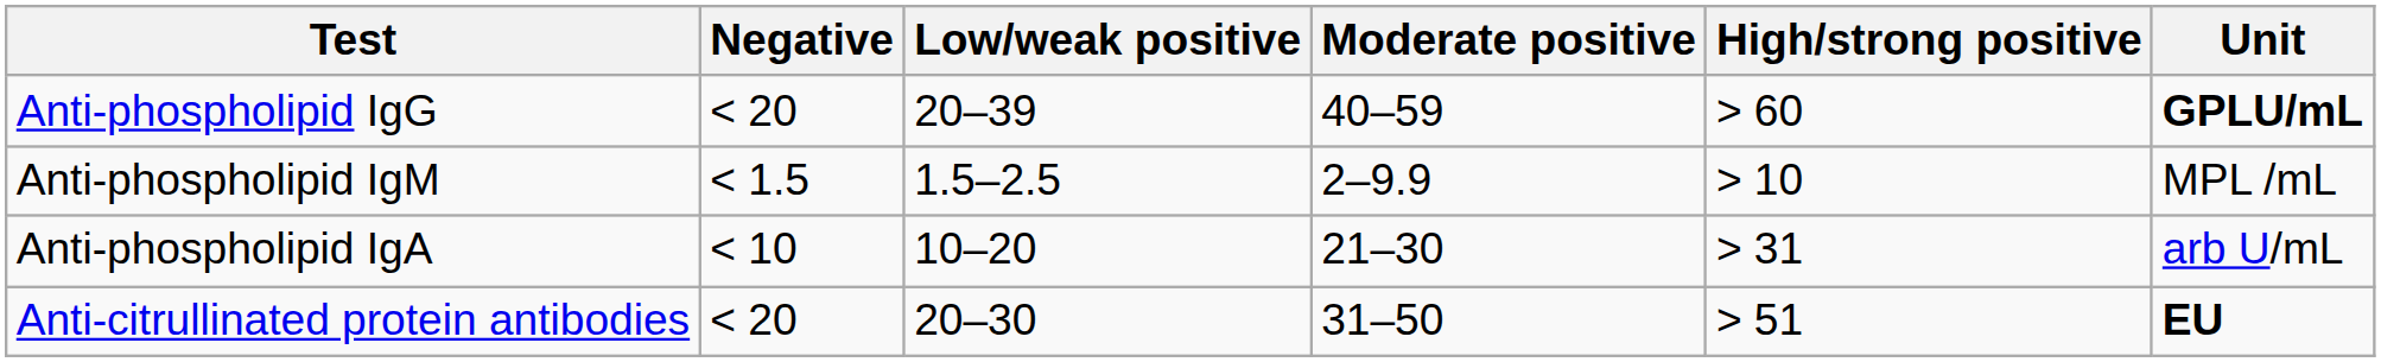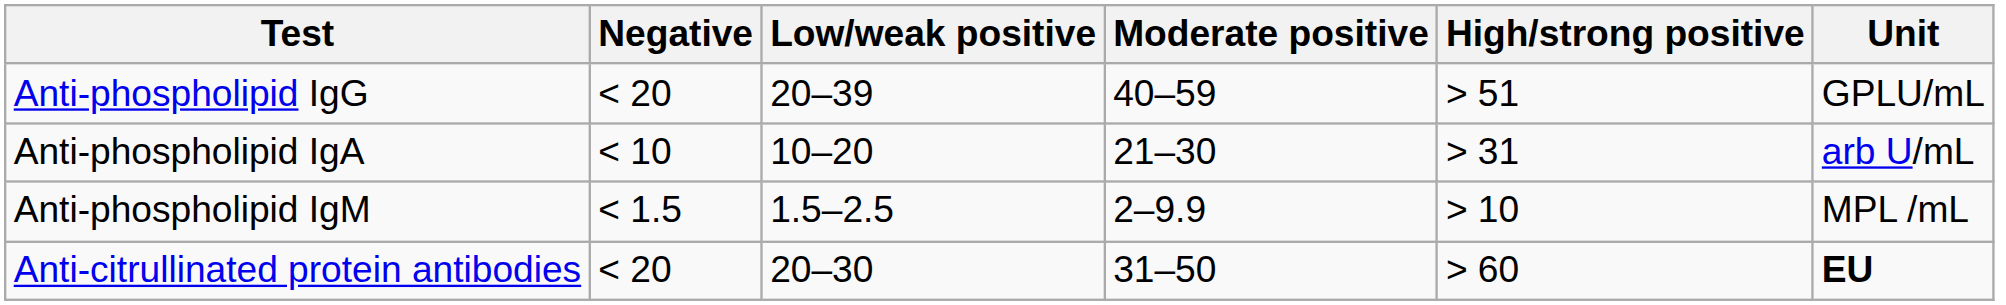 <table class="wikitable">
 <tr>
 <th>Test</th>
 <th>Negative</th>
 <th>Low/weak positive</th>
 <th>Moderate positive</th>
 <th>High/strong positive</th>
 <th>Unit</th>
 </tr>
 <tr>
 <td><a href='#'>Anti-phospholipid</a> IgG</td>
 <td>< 20</td>
 <td>20–39</td>
 <td>40–59</td>
-<td>> 60</td>
-<td><strong>GPLU/mL</strong></td>
+<td>> 51</td>
+<td>GPLU/mL</td>
+</tr>
+<tr>
+<td>Anti-phospholipid IgA</td>
+<td>< 10</td>
+<td>10–20</td>
+<td>21–30</td>
+<td>> 31</td>
+<td><a href='#'>arb U</a>/mL</td>
 </tr>
 <tr>
 <td>Anti-phospholipid IgM</td>
 <td>< 1.5</td>
 <td>1.5–2.5</td>
 <td>2–9.9</td>
 <td>> 10</td>
 <td>MPL /mL</td>
 </tr>
 <tr>
-<td>Anti-phospholipid IgA</td>
-<td>< 10</td>
-<td>10–20</td>
-<td>21–30</td>
-<td>> 31</td>
-<td><a href='#'>arb U</a>/mL</td>
-</tr>
-<tr>
 <td><a href='#'>Anti-citrullinated protein antibodies</a></td>
 <td>< 20</td>
 <td>20–30</td>
 <td>31–50</td>
-<td>> 51</td>
+<td>> 60</td>
 <td><strong>EU</strong></td>
 </tr>
 </table>
